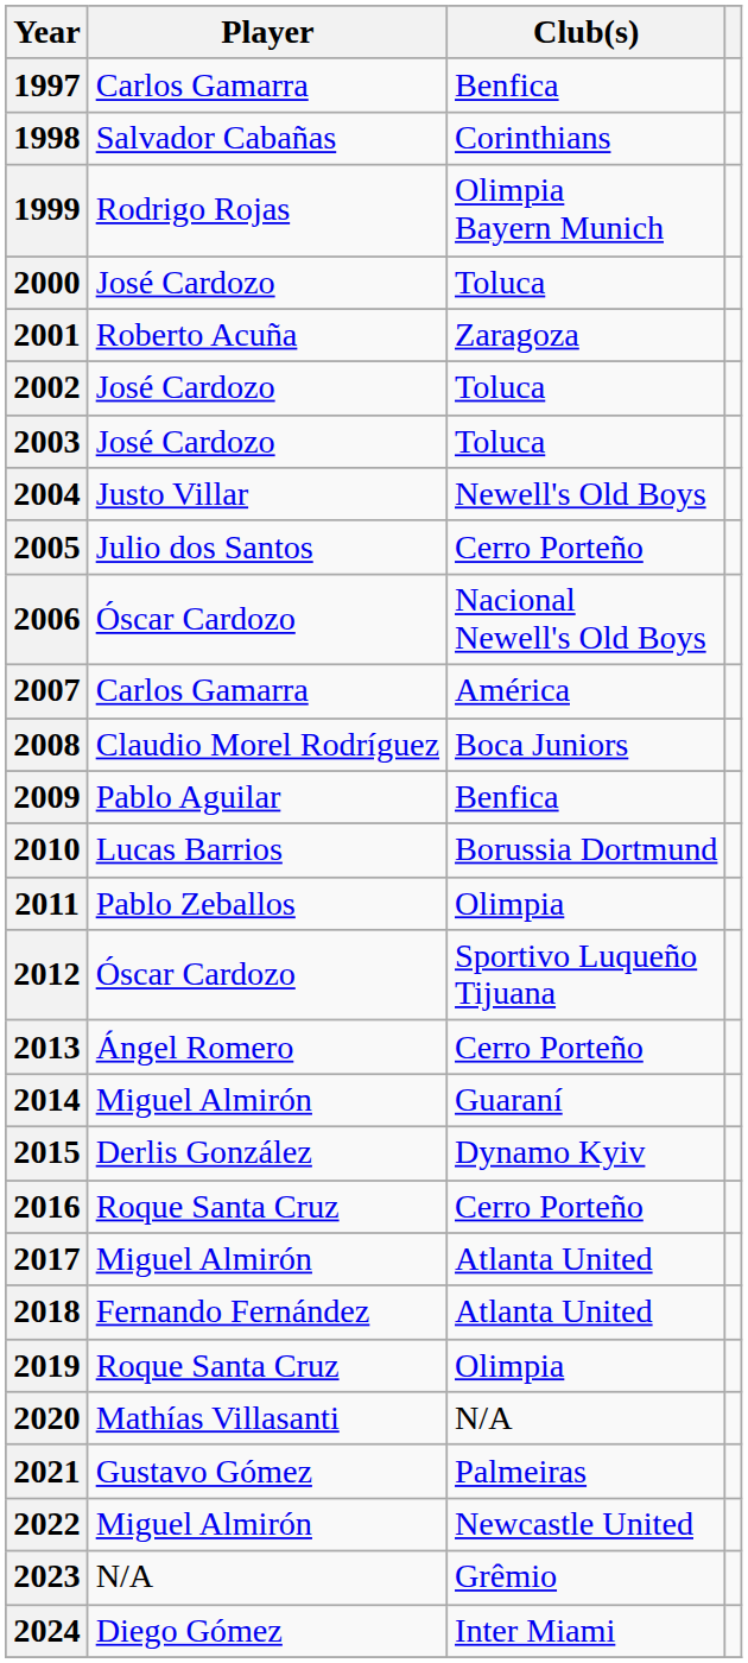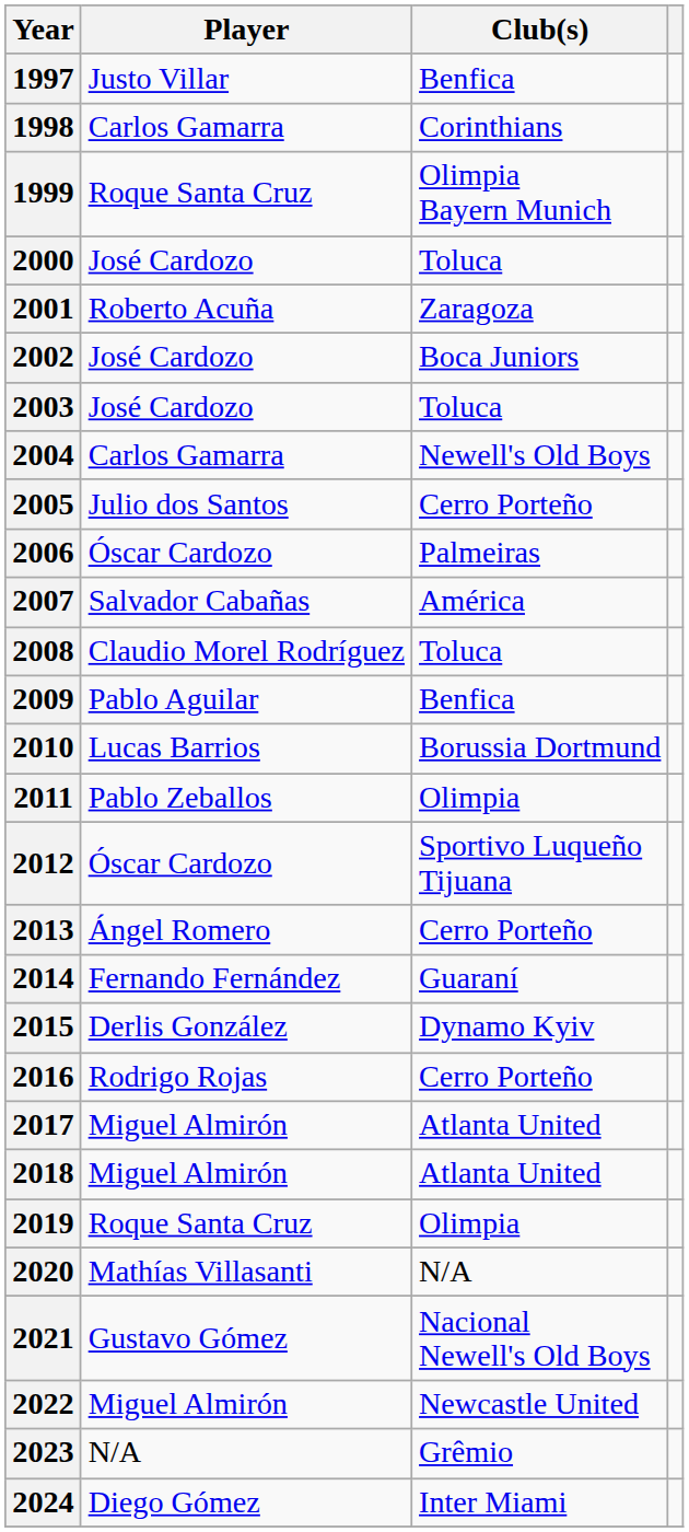 <table class="wikitable sortable">
 <tr>
 <th>Year</th>
 <th>Player</th>
 <th>Club(s)</th>
 <th></th>
 </tr>
 <tr>
 <th>1997</th>
-<td><a href='#'>Carlos Gamarra</a></td>
+<td><a href='#'>Justo Villar</a></td>
 <td> <a href='#'>Benfica</a></td>
 <td></td>
 </tr>
 <tr>
 <th>1998</th>
-<td><a href='#'>Salvador Cabañas</a></td>
+<td><a href='#'>Carlos Gamarra</a></td>
 <td> <a href='#'>Corinthians</a></td>
 <td></td>
 </tr>
 <tr>
 <th>1999</th>
-<td><a href='#'>Rodrigo Rojas</a></td>
+<td><a href='#'>Roque Santa Cruz</a></td>
 <td> <a href='#'>Olimpia</a><br> <a href='#'>Bayern Munich</a></td>
 <td></td>
 </tr>
 <tr>
 <th>2000</th>
 <td><a href='#'>José Cardozo</a></td>
 <td> <a href='#'>Toluca</a></td>
 <td></td>
 </tr>
 <tr>
 <th>2001</th>
 <td><a href='#'>Roberto Acuña</a></td>
 <td> <a href='#'>Zaragoza</a></td>
 <td></td>
 </tr>
 <tr>
 <th>2002</th>
 <td><a href='#'>José Cardozo</a></td>
-<td> <a href='#'>Toluca</a></td>
+<td> <a href='#'>Boca Juniors</a></td>
 <td></td>
 </tr>
 <tr>
 <th>2003</th>
 <td><a href='#'>José Cardozo</a></td>
 <td> <a href='#'>Toluca</a></td>
 <td></td>
 </tr>
 <tr>
 <th>2004</th>
-<td><a href='#'>Justo Villar</a></td>
+<td><a href='#'>Carlos Gamarra</a></td>
 <td> <a href='#'>Newell's Old Boys</a></td>
 <td></td>
 </tr>
 <tr>
 <th>2005</th>
 <td><a href='#'>Julio dos Santos</a></td>
 <td> <a href='#'>Cerro Porteño</a></td>
 <td></td>
 </tr>
 <tr>
 <th>2006</th>
 <td><a href='#'>Óscar Cardozo</a></td>
-<td> <a href='#'>Nacional</a><br> <a href='#'>Newell's Old Boys</a></td>
+<td> <a href='#'>Palmeiras</a></td>
 <td></td>
 </tr>
 <tr>
 <th>2007</th>
-<td><a href='#'>Carlos Gamarra</a></td>
+<td><a href='#'>Salvador Cabañas</a></td>
 <td> <a href='#'>América</a></td>
 <td></td>
 </tr>
 <tr>
 <th>2008</th>
 <td><a href='#'>Claudio Morel Rodríguez</a></td>
-<td> <a href='#'>Boca Juniors</a></td>
+<td> <a href='#'>Toluca</a></td>
 <td></td>
 </tr>
 <tr>
 <th>2009</th>
 <td><a href='#'>Pablo Aguilar</a></td>
 <td> <a href='#'>Benfica</a></td>
 <td></td>
 </tr>
 <tr>
 <th>2010</th>
 <td><a href='#'>Lucas Barrios</a></td>
 <td> <a href='#'>Borussia Dortmund</a></td>
 <td></td>
 </tr>
 <tr>
 <th>2011</th>
 <td><a href='#'>Pablo Zeballos</a></td>
 <td> <a href='#'>Olimpia</a></td>
 <td></td>
 </tr>
 <tr>
 <th>2012</th>
 <td><a href='#'>Óscar Cardozo</a></td>
 <td> <a href='#'>Sportivo Luqueño</a><br> <a href='#'>Tijuana</a></td>
 <td></td>
 </tr>
 <tr>
 <th>2013</th>
 <td><a href='#'>Ángel Romero</a></td>
 <td> <a href='#'>Cerro Porteño</a></td>
 <td></td>
 </tr>
 <tr>
 <th>2014</th>
-<td><a href='#'>Miguel Almirón</a></td>
+<td><a href='#'>Fernando Fernández</a></td>
 <td> <a href='#'>Guaraní</a></td>
 <td></td>
 </tr>
 <tr>
 <th>2015</th>
 <td><a href='#'>Derlis González</a></td>
 <td> <a href='#'>Dynamo Kyiv</a></td>
 <td></td>
 </tr>
 <tr>
 <th>2016</th>
-<td><a href='#'>Roque Santa Cruz</a></td>
+<td><a href='#'>Rodrigo Rojas</a></td>
 <td> <a href='#'>Cerro Porteño</a></td>
 <td></td>
 </tr>
 <tr>
 <th>2017</th>
 <td><a href='#'>Miguel Almirón</a></td>
 <td> <a href='#'>Atlanta United</a></td>
 <td></td>
 </tr>
 <tr>
 <th>2018</th>
-<td><a href='#'>Fernando Fernández</a></td>
+<td><a href='#'>Miguel Almirón</a></td>
 <td> <a href='#'>Atlanta United</a></td>
 <td></td>
 </tr>
 <tr>
 <th>2019</th>
 <td><a href='#'>Roque Santa Cruz</a></td>
 <td> <a href='#'>Olimpia</a></td>
 <td></td>
 </tr>
 <tr>
 <th>2020</th>
 <td><a href='#'>Mathías Villasanti</a></td>
 <td>N/A</td>
 <td></td>
 </tr>
 <tr>
 <th>2021</th>
 <td><a href='#'>Gustavo Gómez</a></td>
-<td> <a href='#'>Palmeiras</a></td>
+<td> <a href='#'>Nacional</a><br> <a href='#'>Newell's Old Boys</a></td>
 <td></td>
 </tr>
 <tr>
 <th>2022</th>
 <td><a href='#'>Miguel Almirón</a></td>
 <td> <a href='#'>Newcastle United</a></td>
 <td></td>
 </tr>
 <tr>
 <th>2023</th>
 <td>N/A</td>
 <td> <a href='#'>Grêmio</a></td>
 <td></td>
 </tr>
 <tr>
 <th>2024</th>
 <td><a href='#'>Diego Gómez</a></td>
 <td> <a href='#'>Inter Miami</a></td>
 <td></td>
 </tr>
 <tr>
 </tr>
 </table>
